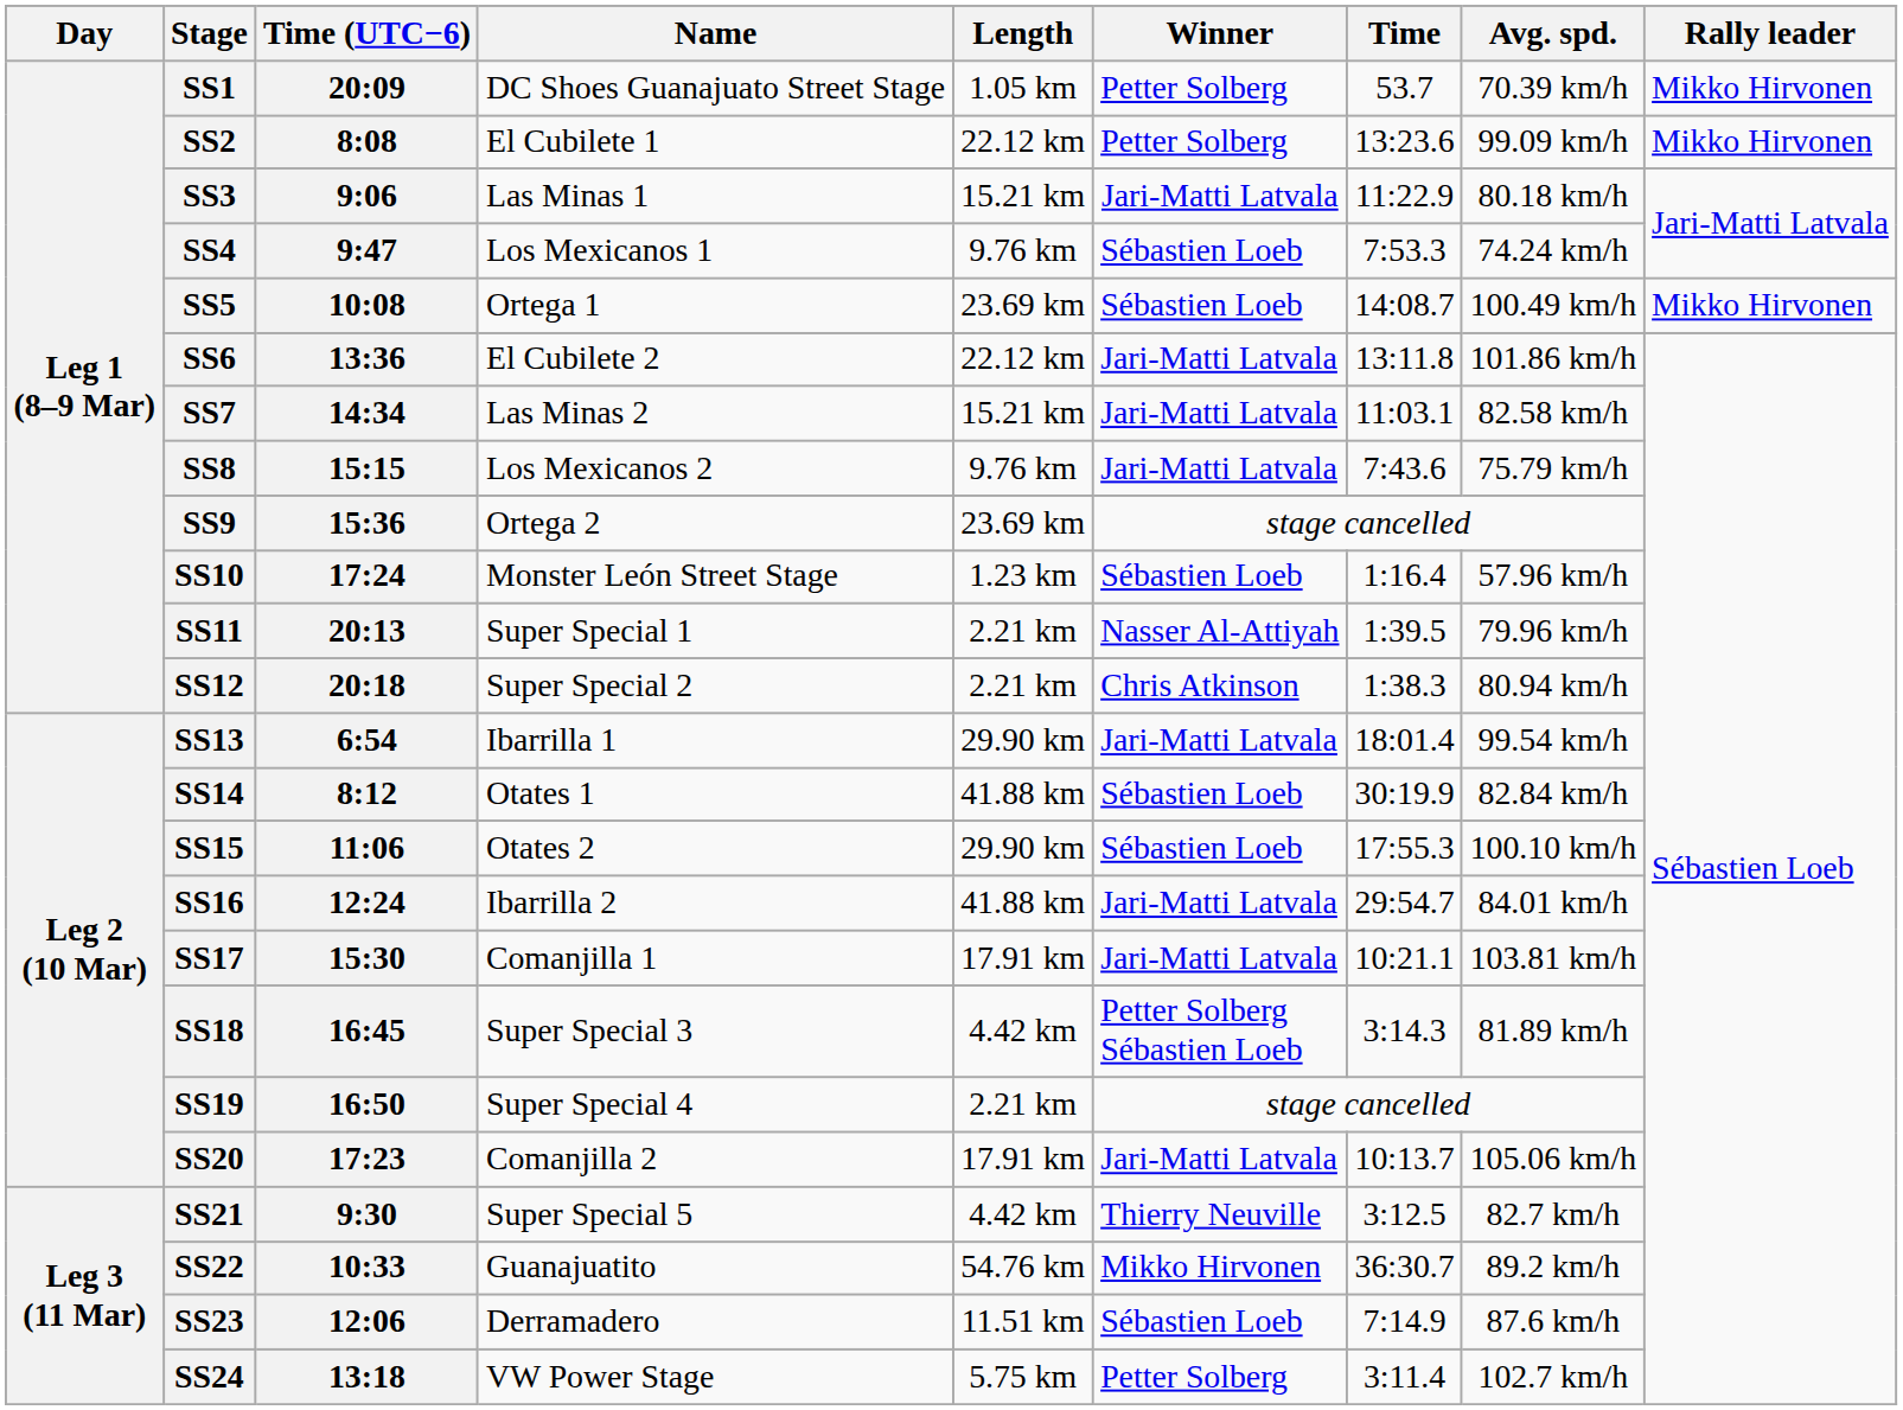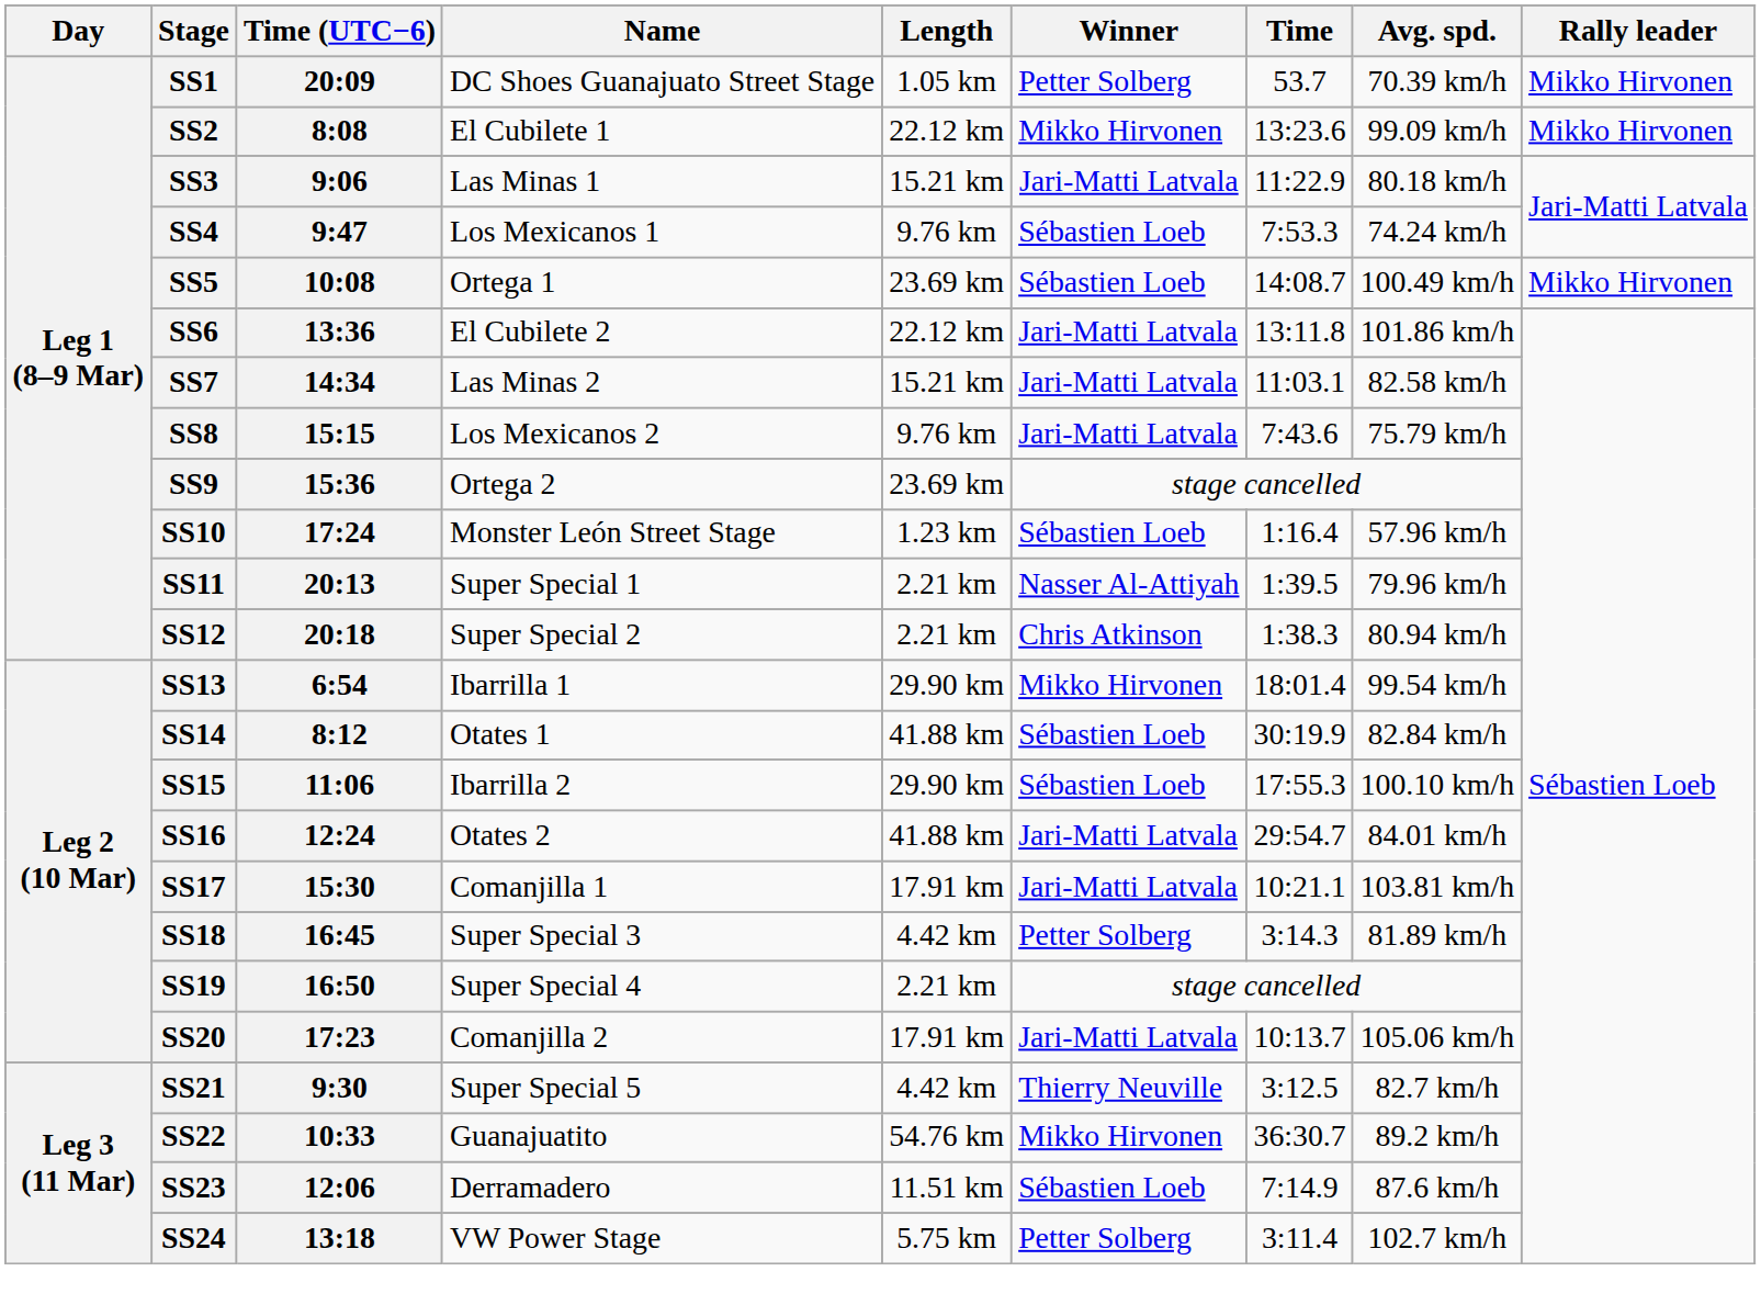 <table class="wikitable" style="text-align: center; font-size: 90%; max-width: 950px;">
 <tr>
 <th>Day</th>
 <th>Stage</th>
 <th>Time (<a href='#'>UTC−6</a>)</th>
 <th>Name</th>
 <th>Length</th>
 <th>Winner</th>
 <th>Time</th>
 <th>Avg. spd.</th>
 <th>Rally leader</th>
 </tr>
 <tr>
 <th rowspan=12>Leg 1<br>(8–9 Mar)</th>
 <th>SS1</th>
 <th>20:09</th>
 <td align=left>DC Shoes Guanajuato Street Stage</td>
 <td>1.05 km</td>
 <td align=left> <a href='#'>Petter Solberg</a></td>
 <td>53.7</td>
 <td>70.39 km/h</td>
 <td align=left> <a href='#'>Mikko Hirvonen</a></td>
 </tr>
 <tr>
 <th>SS2</th>
 <th>8:08</th>
 <td align=left>El Cubilete 1</td>
 <td>22.12 km</td>
-<td align=left> <a href='#'>Petter Solberg</a></td>
+<td align=left> <a href='#'>Mikko Hirvonen</a></td>
 <td>13:23.6</td>
 <td>99.09 km/h</td>
 <td align=left> <a href='#'>Mikko Hirvonen</a></td>
 </tr>
 <tr>
 <th>SS3</th>
 <th>9:06</th>
 <td align=left>Las Minas 1</td>
 <td>15.21 km</td>
 <td> <a href='#'>Jari-Matti Latvala</a></td>
 <td>11:22.9</td>
 <td>80.18 km/h</td>
 <td align=left rowspan=2> <a href='#'>Jari-Matti Latvala</a></td>
 </tr>
 <tr>
 <th>SS4</th>
 <th>9:47</th>
 <td align=left>Los Mexicanos 1</td>
 <td>9.76 km</td>
 <td align=left> <a href='#'>Sébastien Loeb</a></td>
 <td>7:53.3</td>
 <td>74.24 km/h</td>
 </tr>
 <tr>
 <th>SS5</th>
 <th>10:08</th>
 <td align=left>Ortega 1</td>
 <td>23.69 km</td>
 <td align=left> <a href='#'>Sébastien Loeb</a></td>
 <td>14:08.7</td>
 <td>100.49 km/h</td>
 <td align=left> <a href='#'>Mikko Hirvonen</a></td>
 </tr>
 <tr>
 <th>SS6</th>
 <th>13:36</th>
 <td align=left>El Cubilete 2</td>
 <td>22.12 km</td>
 <td align=left> <a href='#'>Jari-Matti Latvala</a></td>
 <td>13:11.8</td>
 <td>101.86 km/h</td>
 <td align=left rowspan=19> <a href='#'>Sébastien Loeb</a></td>
 </tr>
 <tr>
 <th>SS7</th>
 <th>14:34</th>
 <td align=left>Las Minas 2</td>
 <td>15.21 km</td>
 <td align=left> <a href='#'>Jari-Matti Latvala</a></td>
 <td>11:03.1</td>
 <td>82.58 km/h</td>
 </tr>
 <tr>
 <th>SS8</th>
 <th>15:15</th>
 <td align=left>Los Mexicanos 2</td>
 <td>9.76 km</td>
 <td align=left> <a href='#'>Jari-Matti Latvala</a></td>
 <td>7:43.6</td>
 <td>75.79 km/h</td>
 </tr>
 <tr>
 <th>SS9</th>
 <th>15:36</th>
 <td align=left>Ortega 2</td>
 <td>23.69 km</td>
 <td align=center colspan=3><em>stage cancelled</em></td>
 </tr>
 <tr>
 <th>SS10</th>
 <th>17:24</th>
 <td align=left>Monster León Street Stage</td>
 <td>1.23 km</td>
 <td align=left> <a href='#'>Sébastien Loeb</a></td>
 <td>1:16.4</td>
 <td>57.96 km/h</td>
 </tr>
 <tr>
 <th>SS11</th>
 <th>20:13</th>
 <td align=left>Super Special 1</td>
 <td>2.21 km</td>
 <td align=left> <a href='#'>Nasser Al-Attiyah</a></td>
 <td>1:39.5</td>
 <td>79.96 km/h</td>
 </tr>
 <tr>
 <th>SS12</th>
 <th>20:18</th>
 <td align=left>Super Special 2</td>
 <td>2.21 km</td>
 <td align=left> <a href='#'>Chris Atkinson</a></td>
 <td>1:38.3</td>
 <td>80.94 km/h</td>
 </tr>
 <tr>
 <th rowspan=8>Leg 2<br>(10 Mar)</th>
 <th>SS13</th>
 <th>6:54</th>
 <td align=left>Ibarrilla 1</td>
 <td>29.90 km</td>
-<td align=left> <a href='#'>Jari-Matti Latvala</a></td>
+<td align=left> <a href='#'>Mikko Hirvonen</a></td>
 <td>18:01.4</td>
 <td>99.54 km/h</td>
 </tr>
 <tr>
 <th>SS14</th>
 <th>8:12</th>
 <td align=left>Otates 1</td>
 <td>41.88 km</td>
 <td align=left> <a href='#'>Sébastien Loeb</a></td>
 <td>30:19.9</td>
 <td>82.84 km/h</td>
 </tr>
 <tr>
 <th>SS15</th>
 <th>11:06</th>
-<td align=left>Otates 2</td>
+<td align=left>Ibarrilla 2</td>
 <td>29.90 km</td>
 <td align=left> <a href='#'>Sébastien Loeb</a></td>
 <td>17:55.3</td>
 <td>100.10 km/h</td>
 </tr>
 <tr>
 <th>SS16</th>
 <th>12:24</th>
-<td align=left>Ibarrilla 2</td>
+<td align=left>Otates 2</td>
 <td>41.88 km</td>
 <td align=left> <a href='#'>Jari-Matti Latvala</a></td>
 <td>29:54.7</td>
 <td>84.01 km/h</td>
 </tr>
 <tr>
 <th>SS17</th>
 <th>15:30</th>
 <td align=left>Comanjilla 1</td>
 <td>17.91 km</td>
 <td align=left> <a href='#'>Jari-Matti Latvala</a></td>
 <td>10:21.1</td>
 <td>103.81 km/h</td>
 </tr>
 <tr>
 <th>SS18</th>
 <th>16:45</th>
 <td align=left>Super Special 3</td>
 <td>4.42 km</td>
-<td align=left> <a href='#'>Petter Solberg</a><br> <a href='#'>Sébastien Loeb</a></td>
+<td align=left> <a href='#'>Petter Solberg</a></td>
 <td>3:14.3</td>
 <td>81.89 km/h</td>
 </tr>
 <tr>
 <th>SS19</th>
 <th>16:50</th>
 <td align=left>Super Special 4</td>
 <td>2.21 km</td>
 <td align=center colspan=3><em>stage cancelled</em></td>
 </tr>
 <tr>
 <th>SS20</th>
 <th>17:23</th>
 <td align=left>Comanjilla 2</td>
 <td>17.91 km</td>
 <td align=left> <a href='#'>Jari-Matti Latvala</a></td>
 <td>10:13.7</td>
 <td>105.06 km/h</td>
 </tr>
 <tr>
 <th rowspan=4>Leg 3<br>(11 Mar)</th>
 <th>SS21</th>
 <th>9:30</th>
 <td align=left>Super Special 5</td>
 <td>4.42 km</td>
 <td align=left> <a href='#'>Thierry Neuville</a></td>
 <td>3:12.5</td>
 <td>82.7 km/h</td>
 </tr>
 <tr>
 <th>SS22</th>
 <th>10:33</th>
 <td align=left>Guanajuatito</td>
 <td>54.76 km</td>
 <td align=left> <a href='#'>Mikko Hirvonen</a></td>
 <td>36:30.7</td>
 <td>89.2 km/h</td>
 </tr>
 <tr>
 <th>SS23</th>
 <th>12:06</th>
 <td align=left>Derramadero</td>
 <td>11.51 km</td>
 <td align=left> <a href='#'>Sébastien Loeb</a></td>
 <td>7:14.9</td>
 <td>87.6 km/h</td>
 </tr>
 <tr>
 <th>SS24</th>
 <th>13:18</th>
 <td align=left>VW Power Stage</td>
 <td>5.75 km</td>
 <td align=left> <a href='#'>Petter Solberg</a></td>
 <td>3:11.4</td>
 <td>102.7 km/h</td>
 </tr>
 </table>
